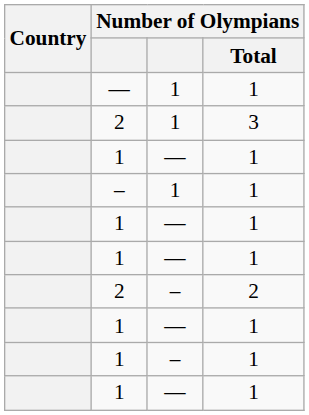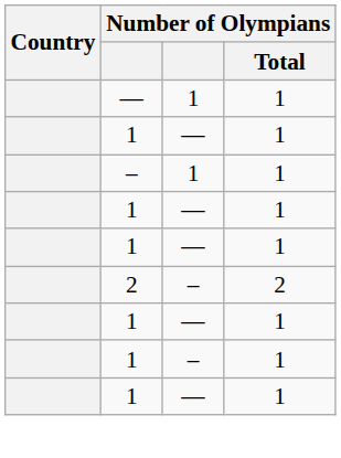 <table class="wikitable sortable plainrowheaders" style="text-align:center">
 <tr>
 <th scope=col rowspan=2>Country</th>
 <th scope=colgroup colspan=3>Number of Olympians</th>
 </tr>
 <tr>
 <th scope=col></th>
 <th scope=col></th>
 <th scope=col>Total</th>
 </tr>
 <tr>
 <th scope=row style="text-align:left"></th>
 <td>—</td>
 <td>1</td>
 <td>1</td>
-</tr>
-<tr>
-<th scope=row style="text-align:left"></th>
-<td>2</td>
-<td>1</td>
-<td>3</td>
 </tr>
 <tr>
 <th scope=row style="text-align:left"></th>
 <td>1</td>
 <td>—</td>
 <td>1</td>
 </tr>
 <tr>
 <th scope=row style="text-align:left"></th>
 <td>–</td>
 <td>1</td>
 <td>1</td>
 </tr>
 <tr>
 <th scope=row style="text-align:left"></th>
 <td>1</td>
 <td>—</td>
 <td>1</td>
 </tr>
 <tr>
 <th scope=row style="text-align:left"></th>
 <td>1</td>
 <td>—</td>
 <td>1</td>
 </tr>
 <tr>
 <th scope=row style="text-align:left"></th>
 <td>2</td>
 <td>–</td>
 <td>2</td>
 </tr>
 <tr>
 <th scope=row style="text-align:left"></th>
 <td>1</td>
 <td>—</td>
 <td>1</td>
 </tr>
 <tr>
 <th scope=row style="text-align:left"></th>
 <td>1</td>
 <td>–</td>
 <td>1</td>
 </tr>
 <tr>
 <th scope=row style="text-align:left"></th>
 <td>1</td>
 <td>—</td>
 <td>1</td>
 </tr>
 </table>
